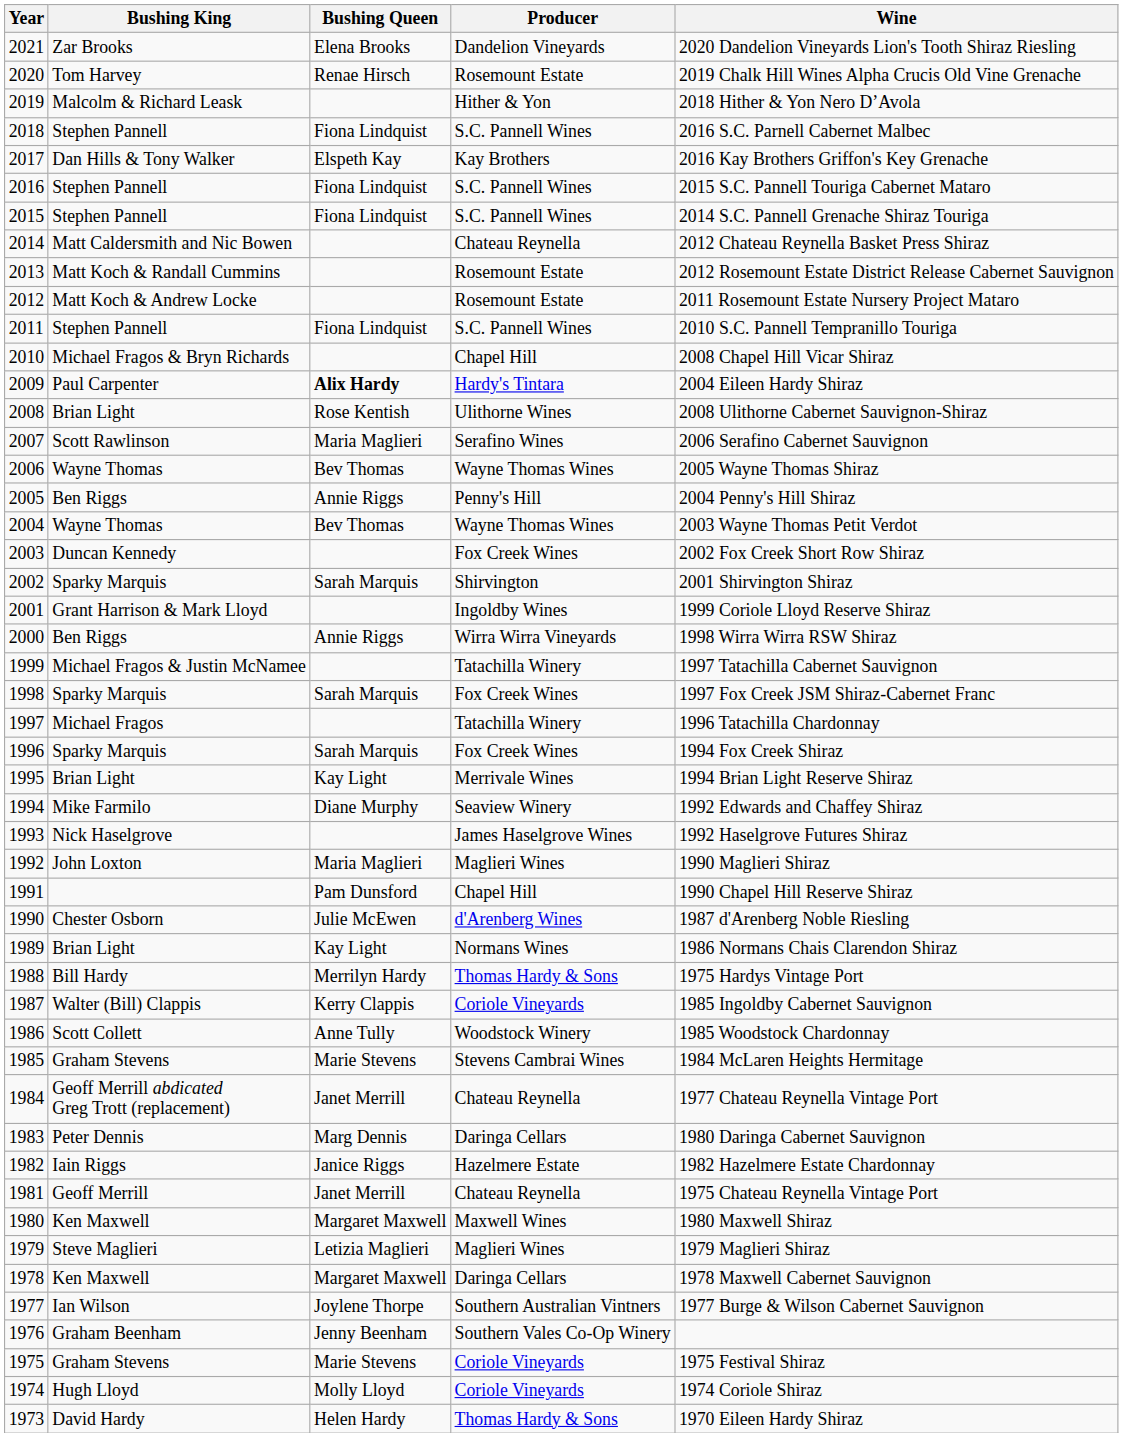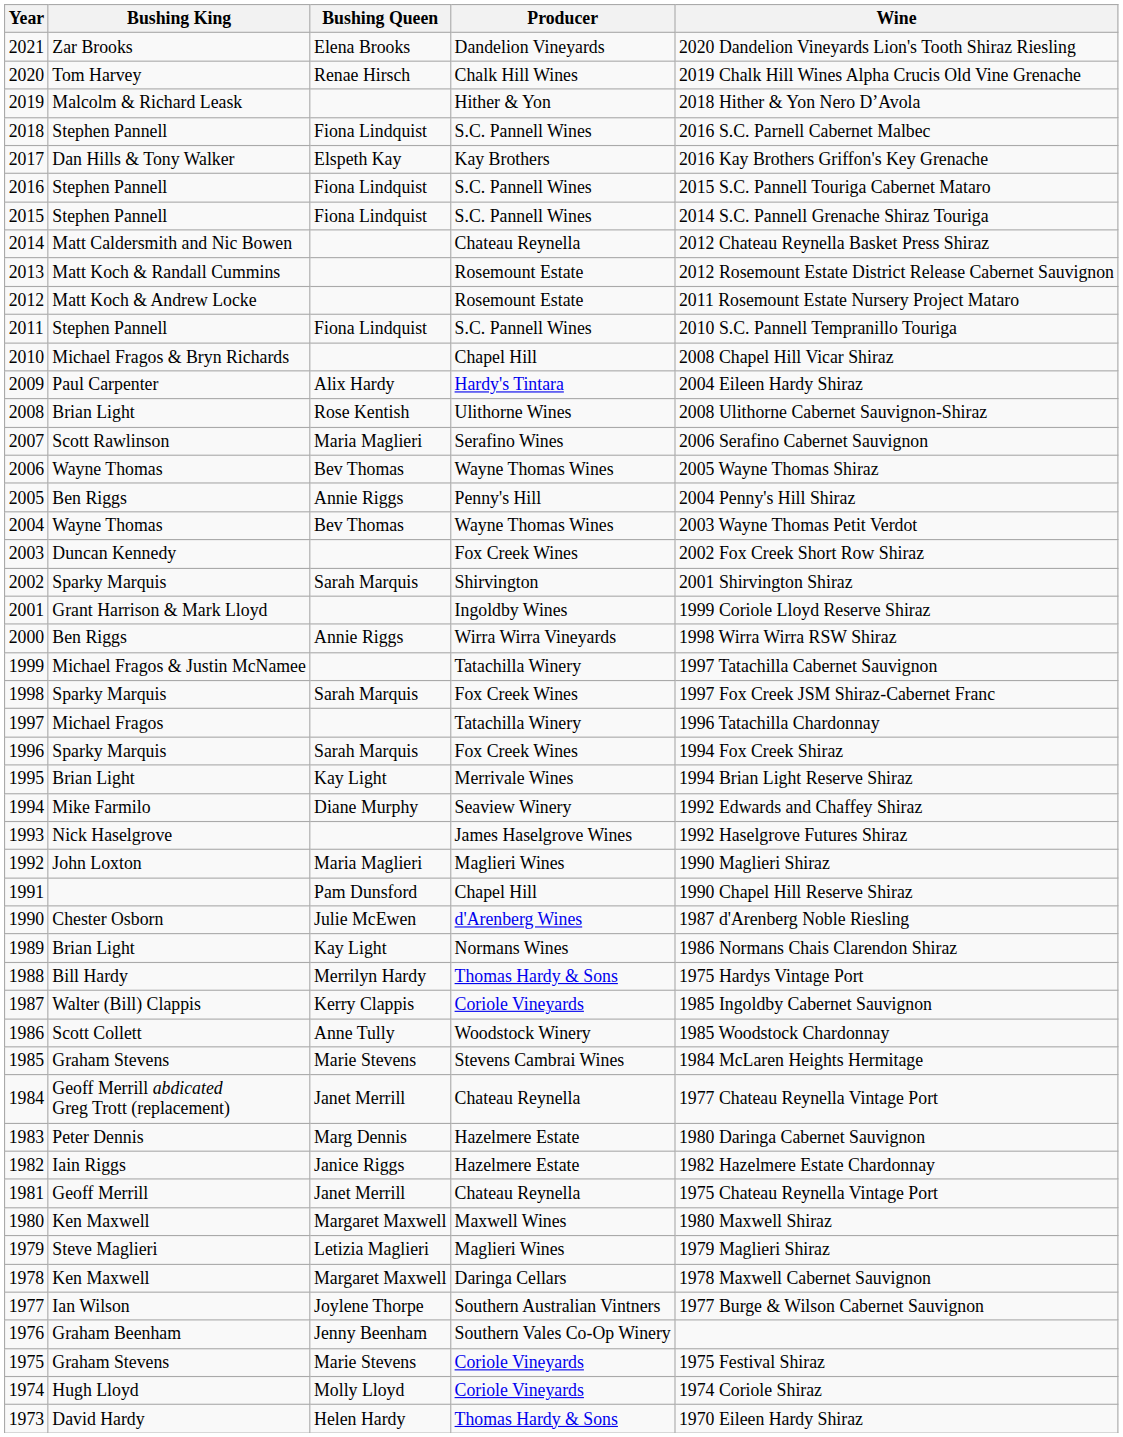 <table class="wikitable">
 <tr>
 <th>Year</th>
 <th>Bushing King</th>
 <th>Bushing Queen</th>
 <th>Producer</th>
 <th>Wine</th>
 </tr>
 <tr>
 <td>2021</td>
 <td>Zar Brooks</td>
 <td>Elena Brooks</td>
 <td>Dandelion Vineyards</td>
 <td>2020 Dandelion Vineyards Lion's Tooth Shiraz Riesling</td>
 </tr>
 <tr>
 <td>2020</td>
 <td>Tom Harvey</td>
 <td>Renae Hirsch</td>
-<td>Rosemount Estate</td>
+<td>Chalk Hill Wines</td>
 <td>2019 Chalk Hill Wines Alpha Crucis Old Vine Grenache</td>
 </tr>
 <tr>
 <td>2019</td>
 <td>Malcolm & Richard Leask</td>
 <td></td>
 <td>Hither & Yon</td>
 <td>2018 Hither & Yon Nero D’Avola</td>
 </tr>
 <tr>
 <td>2018</td>
 <td>Stephen Pannell</td>
 <td>Fiona Lindquist</td>
 <td>S.C. Pannell Wines</td>
 <td>2016 S.C. Parnell Cabernet Malbec</td>
 </tr>
 <tr>
 <td>2017</td>
 <td>Dan Hills & Tony Walker</td>
 <td>Elspeth Kay</td>
 <td>Kay Brothers</td>
 <td>2016 Kay Brothers Griffon's Key Grenache</td>
 </tr>
 <tr>
 <td>2016</td>
 <td>Stephen Pannell</td>
 <td>Fiona Lindquist</td>
 <td>S.C. Pannell Wines</td>
 <td>2015 S.C. Pannell Touriga Cabernet Mataro</td>
 </tr>
 <tr>
 <td>2015</td>
 <td>Stephen Pannell</td>
 <td>Fiona Lindquist</td>
 <td>S.C. Pannell Wines</td>
 <td>2014 S.C. Pannell Grenache Shiraz Touriga</td>
 </tr>
 <tr>
 <td>2014</td>
 <td>Matt Caldersmith and Nic Bowen</td>
 <td></td>
 <td>Chateau Reynella</td>
 <td>2012 Chateau Reynella Basket Press Shiraz</td>
 </tr>
 <tr>
 <td>2013</td>
 <td>Matt Koch & Randall Cummins</td>
 <td></td>
 <td>Rosemount Estate</td>
 <td>2012 Rosemount Estate District Release Cabernet Sauvignon</td>
 </tr>
 <tr>
 <td>2012</td>
 <td>Matt Koch & Andrew Locke</td>
 <td></td>
 <td>Rosemount Estate</td>
 <td>2011 Rosemount Estate Nursery Project Mataro</td>
 </tr>
 <tr>
 <td>2011</td>
 <td>Stephen Pannell</td>
 <td>Fiona Lindquist</td>
 <td>S.C. Pannell Wines</td>
 <td>2010 S.C. Pannell Tempranillo Touriga</td>
 </tr>
 <tr>
 <td>2010</td>
 <td>Michael Fragos & Bryn Richards</td>
 <td></td>
 <td>Chapel Hill</td>
 <td>2008 Chapel Hill Vicar Shiraz</td>
 </tr>
 <tr>
 <td>2009</td>
 <td>Paul Carpenter</td>
-<td><strong>Alix Hardy</strong></td>
+<td>Alix Hardy</td>
 <td><a href='#'>Hardy's Tintara</a></td>
 <td>2004 Eileen Hardy Shiraz</td>
 </tr>
 <tr>
 <td>2008</td>
 <td>Brian Light</td>
 <td>Rose Kentish</td>
 <td>Ulithorne Wines</td>
 <td>2008 Ulithorne Cabernet Sauvignon-Shiraz</td>
 </tr>
 <tr>
 <td>2007</td>
 <td>Scott Rawlinson</td>
 <td>Maria Maglieri</td>
 <td>Serafino Wines</td>
 <td>2006 Serafino Cabernet Sauvignon</td>
 </tr>
 <tr>
 <td>2006</td>
 <td>Wayne Thomas</td>
 <td>Bev Thomas</td>
 <td>Wayne Thomas Wines</td>
 <td>2005 Wayne Thomas Shiraz</td>
 </tr>
 <tr>
 <td>2005</td>
 <td>Ben Riggs</td>
 <td>Annie Riggs</td>
 <td>Penny's Hill</td>
 <td>2004 Penny's Hill Shiraz</td>
 </tr>
 <tr>
 <td>2004</td>
 <td>Wayne Thomas</td>
 <td>Bev Thomas</td>
 <td>Wayne Thomas Wines</td>
 <td>2003 Wayne Thomas Petit Verdot</td>
 </tr>
 <tr>
 <td>2003</td>
 <td>Duncan Kennedy</td>
 <td></td>
 <td>Fox Creek Wines</td>
 <td>2002 Fox Creek Short Row Shiraz</td>
 </tr>
 <tr>
 <td>2002</td>
 <td>Sparky Marquis</td>
 <td>Sarah Marquis</td>
 <td>Shirvington</td>
 <td>2001 Shirvington Shiraz</td>
 </tr>
 <tr>
 <td>2001</td>
 <td>Grant Harrison & Mark Lloyd</td>
 <td></td>
 <td>Ingoldby Wines</td>
 <td>1999 Coriole Lloyd Reserve Shiraz</td>
 </tr>
 <tr>
 <td>2000</td>
 <td>Ben Riggs</td>
 <td>Annie Riggs</td>
 <td>Wirra Wirra Vineyards</td>
 <td>1998 Wirra Wirra RSW Shiraz</td>
 </tr>
 <tr>
 <td>1999</td>
 <td>Michael Fragos & Justin McNamee</td>
 <td></td>
 <td>Tatachilla Winery</td>
 <td>1997 Tatachilla Cabernet Sauvignon</td>
 </tr>
 <tr>
 <td>1998</td>
 <td>Sparky Marquis</td>
 <td>Sarah Marquis</td>
 <td>Fox Creek Wines</td>
 <td>1997 Fox Creek JSM Shiraz-Cabernet Franc</td>
 </tr>
 <tr>
 <td>1997</td>
 <td>Michael Fragos</td>
 <td></td>
 <td>Tatachilla Winery</td>
 <td>1996 Tatachilla Chardonnay</td>
 </tr>
 <tr>
 <td>1996</td>
 <td>Sparky Marquis</td>
 <td>Sarah Marquis</td>
 <td>Fox Creek Wines</td>
 <td>1994 Fox Creek Shiraz</td>
 </tr>
 <tr>
 <td>1995</td>
 <td>Brian Light</td>
 <td>Kay Light</td>
 <td>Merrivale Wines</td>
 <td>1994 Brian Light Reserve Shiraz</td>
 </tr>
 <tr>
 <td>1994</td>
 <td>Mike Farmilo</td>
 <td>Diane Murphy</td>
 <td>Seaview Winery</td>
 <td>1992 Edwards and Chaffey Shiraz</td>
 </tr>
 <tr>
 <td>1993</td>
 <td>Nick Haselgrove</td>
 <td></td>
 <td>James Haselgrove Wines</td>
 <td>1992 Haselgrove Futures Shiraz</td>
 </tr>
 <tr>
 <td>1992</td>
 <td>John Loxton</td>
 <td>Maria Maglieri</td>
 <td>Maglieri Wines</td>
 <td>1990 Maglieri Shiraz</td>
 </tr>
 <tr>
 <td>1991</td>
 <td></td>
 <td>Pam Dunsford</td>
 <td>Chapel Hill</td>
 <td>1990 Chapel Hill Reserve Shiraz</td>
 </tr>
 <tr>
 <td>1990</td>
 <td>Chester Osborn</td>
 <td>Julie McEwen</td>
 <td><a href='#'>d'Arenberg Wines</a></td>
 <td>1987 d'Arenberg Noble Riesling</td>
 </tr>
 <tr>
 <td>1989</td>
 <td>Brian Light</td>
 <td>Kay Light</td>
 <td>Normans Wines</td>
 <td>1986 Normans Chais Clarendon Shiraz</td>
 </tr>
 <tr>
 <td>1988</td>
 <td>Bill Hardy</td>
 <td>Merrilyn Hardy</td>
 <td><a href='#'>Thomas Hardy & Sons</a></td>
 <td>1975 Hardys Vintage Port</td>
 </tr>
 <tr>
 <td>1987</td>
 <td>Walter (Bill) Clappis</td>
 <td>Kerry Clappis</td>
 <td><a href='#'>Coriole Vineyards</a></td>
 <td>1985 Ingoldby Cabernet Sauvignon</td>
 </tr>
 <tr>
 <td>1986</td>
 <td>Scott Collett</td>
 <td>Anne Tully</td>
 <td>Woodstock Winery</td>
 <td>1985 Woodstock Chardonnay</td>
 </tr>
 <tr>
 <td>1985</td>
 <td>Graham Stevens</td>
 <td>Marie Stevens</td>
 <td>Stevens Cambrai Wines</td>
 <td>1984 McLaren Heights Hermitage</td>
 </tr>
 <tr>
 <td>1984</td>
 <td>Geoff Merrill <em>abdicated</em> <br>Greg Trott (replacement)</td>
 <td>Janet Merrill</td>
 <td>Chateau Reynella</td>
 <td>1977 Chateau Reynella Vintage Port</td>
 </tr>
 <tr>
 <td>1983</td>
 <td>Peter Dennis</td>
 <td>Marg Dennis</td>
-<td>Daringa Cellars</td>
+<td>Hazelmere Estate</td>
 <td>1980 Daringa Cabernet Sauvignon</td>
 </tr>
 <tr>
 <td>1982</td>
 <td>Iain Riggs</td>
 <td>Janice Riggs</td>
 <td>Hazelmere Estate</td>
 <td>1982 Hazelmere Estate Chardonnay</td>
 </tr>
 <tr>
 <td>1981</td>
 <td>Geoff Merrill</td>
 <td>Janet Merrill</td>
 <td>Chateau Reynella</td>
 <td>1975 Chateau Reynella Vintage Port</td>
 </tr>
 <tr>
 <td>1980</td>
 <td>Ken Maxwell</td>
 <td>Margaret Maxwell</td>
 <td>Maxwell Wines</td>
 <td>1980 Maxwell Shiraz</td>
 </tr>
 <tr>
 <td>1979</td>
 <td>Steve Maglieri</td>
 <td>Letizia Maglieri</td>
 <td>Maglieri Wines</td>
 <td>1979 Maglieri Shiraz</td>
 </tr>
 <tr>
 <td>1978</td>
 <td>Ken Maxwell</td>
 <td>Margaret Maxwell</td>
 <td>Daringa Cellars</td>
 <td>1978 Maxwell Cabernet Sauvignon</td>
 </tr>
 <tr>
 <td>1977</td>
 <td>Ian Wilson</td>
 <td>Joylene Thorpe</td>
 <td>Southern Australian Vintners</td>
 <td>1977 Burge & Wilson Cabernet Sauvignon</td>
 </tr>
 <tr>
 <td>1976</td>
 <td>Graham Beenham</td>
 <td>Jenny Beenham</td>
 <td>Southern Vales Co-Op Winery</td>
 <td></td>
 </tr>
 <tr>
 <td>1975</td>
 <td>Graham Stevens</td>
 <td>Marie Stevens</td>
 <td><a href='#'>Coriole Vineyards</a></td>
 <td>1975 Festival Shiraz</td>
 </tr>
 <tr>
 <td>1974</td>
 <td>Hugh Lloyd</td>
 <td>Molly Lloyd</td>
 <td><a href='#'>Coriole Vineyards</a></td>
 <td>1974 Coriole Shiraz</td>
 </tr>
 <tr>
 <td>1973</td>
 <td>David Hardy</td>
 <td>Helen Hardy</td>
 <td><a href='#'>Thomas Hardy & Sons</a></td>
 <td>1970 Eileen Hardy Shiraz</td>
 </tr>
 </table>
